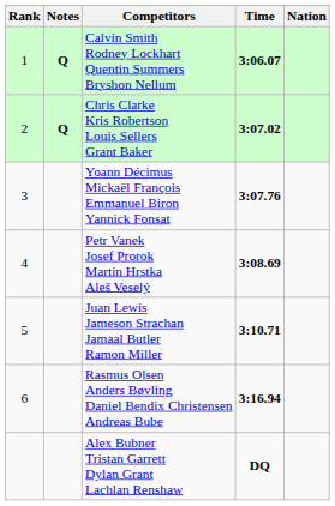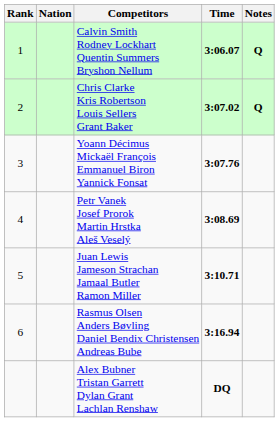 <table class="wikitable sortable" style="text-align:center">
 <tr>
 <th>Rank</th>
-<th>Notes</th>
+<th>Nation</th>
 <th>Competitors</th>
 <th>Time</th>
-<th>Nation</th>
+<th>Notes</th>
 </tr>
 <tr bgcolor=ccffcc>
 <td>1</td>
-<td><strong>Q</strong></td>
+<td align=left></td>
 <td align=left><a href='#'>Calvin Smith</a><br><a href='#'>Rodney Lockhart</a><br><a href='#'>Quentin Summers</a><br><a href='#'>Bryshon Nellum</a></td>
 <td><strong>3:06.07</strong></td>
-<td align=left></td>
+<td><strong>Q</strong></td>
 </tr>
 <tr bgcolor=ccffcc>
 <td>2</td>
-<td><strong>Q</strong></td>
+<td align=left></td>
 <td align=left><a href='#'>Chris Clarke</a><br><a href='#'>Kris Robertson</a><br><a href='#'>Louis Sellers</a><br><a href='#'>Grant Baker</a></td>
 <td><strong>3:07.02</strong></td>
-<td align=left></td>
+<td><strong>Q</strong></td>
 </tr>
 <tr>
 <td>3</td>
-<td></td>
+<td align=left></td>
 <td align=left><a href='#'>Yoann Décimus</a><br><a href='#'>Mickaël François</a><br><a href='#'>Emmanuel Biron</a><br><a href='#'>Yannick Fonsat</a></td>
 <td><strong>3:07.76</strong></td>
-<td align=left></td>
+<td></td>
 </tr>
 <tr>
 <td>4</td>
-<td></td>
+<td align=left></td>
 <td align=left><a href='#'>Petr Vanek</a><br><a href='#'>Josef Prorok</a><br><a href='#'>Martin Hrstka</a><br><a href='#'>Aleš Veselý</a></td>
 <td><strong>3:08.69</strong></td>
-<td align=left></td>
+<td></td>
 </tr>
 <tr>
 <td>5</td>
-<td></td>
+<td align=left></td>
 <td align=left><a href='#'>Juan Lewis</a><br><a href='#'>Jameson Strachan</a><br><a href='#'>Jamaal Butler</a><br><a href='#'>Ramon Miller</a></td>
 <td><strong>3:10.71</strong></td>
-<td align=left></td>
+<td></td>
 </tr>
 <tr>
 <td>6</td>
-<td></td>
+<td align=left></td>
 <td align=left><a href='#'>Rasmus Olsen</a><br><a href='#'>Anders Bøvling</a><br><a href='#'>Daniel Bendix Christensen</a><br><a href='#'>Andreas Bube</a></td>
 <td><strong>3:16.94</strong></td>
-<td align=left></td>
+<td></td>
 </tr>
 <tr>
 <td></td>
-<td></td>
+<td align=left></td>
 <td align=left><a href='#'>Alex Bubner</a><br><a href='#'>Tristan Garrett</a><br><a href='#'>Dylan Grant</a><br><a href='#'>Lachlan Renshaw</a></td>
 <td><strong>DQ</strong></td>
-<td align=left></td>
+<td></td>
 </tr>
 </table>
